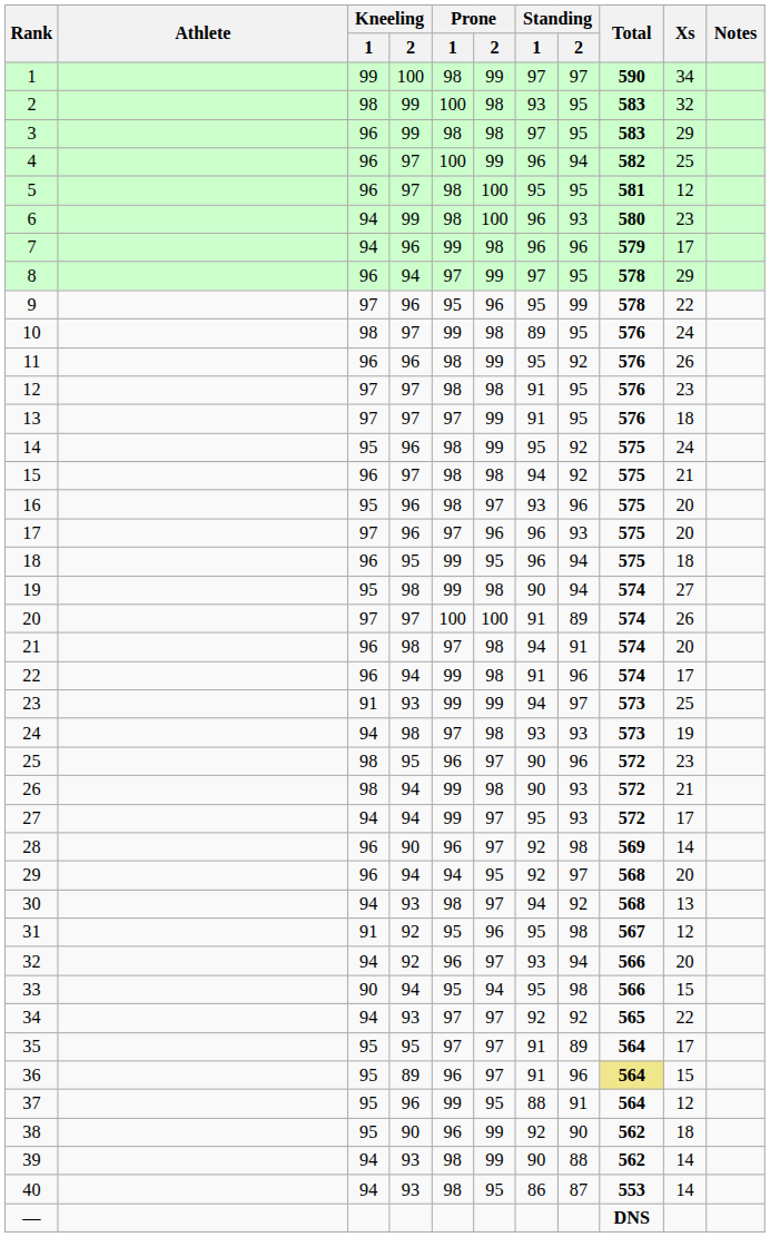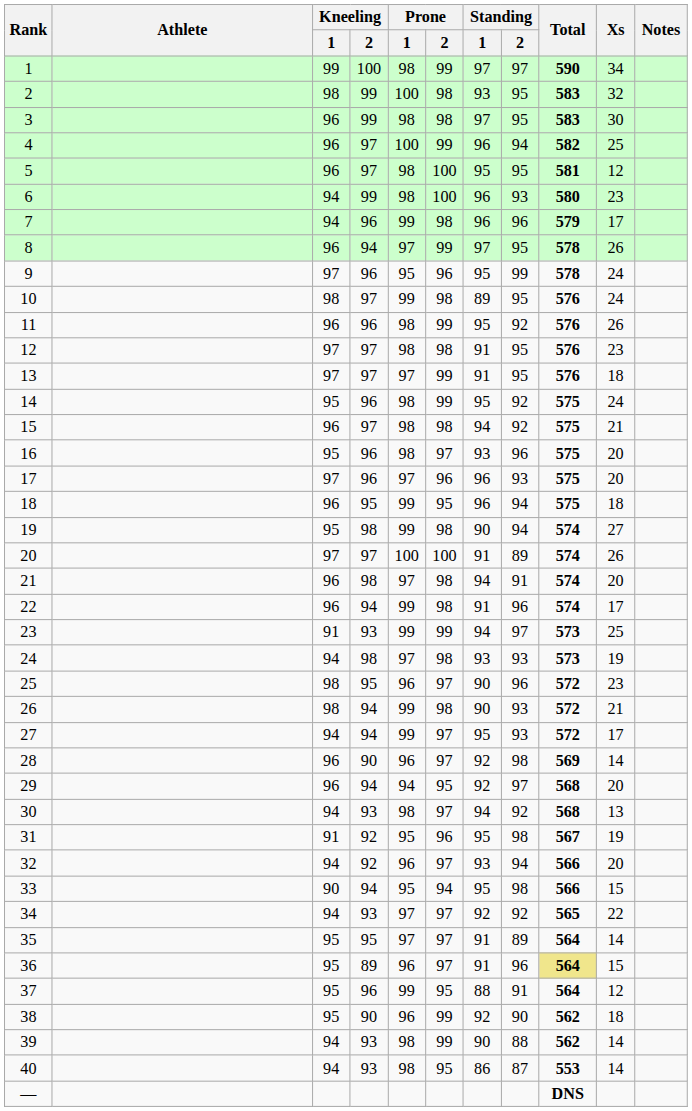 <table class="wikitable" style="text-align:center">
 <tr>
 <th rowspan=2 width=40>Rank</th>
 <th rowspan=2 width=250>Athlete</th>
 <th colspan=2>Kneeling</th>
 <th colspan=2>Prone</th>
 <th colspan=2>Standing</th>
 <th rowspan=2 width=50>Total</th>
 <th rowspan=2 width=30>Xs</th>
 <th rowspan=2 width=45>Notes</th>
 </tr>
 <tr>
 <th width=30>1</th>
 <th width=30>2</th>
 <th width=30>1</th>
 <th width=30>2</th>
 <th width=30>1</th>
 <th width=30>2</th>
 </tr>
 <tr bgcolor=ccffcc>
 <td>1</td>
 <td align=left></td>
 <td>99</td>
 <td>100</td>
 <td>98</td>
 <td>99</td>
 <td>97</td>
 <td>97</td>
 <td><strong>590</strong></td>
 <td>34</td>
 <td></td>
 </tr>
 <tr bgcolor=ccffcc>
 <td>2</td>
 <td align=left></td>
 <td>98</td>
 <td>99</td>
 <td>100</td>
 <td>98</td>
 <td>93</td>
 <td>95</td>
 <td><strong>583</strong></td>
 <td>32</td>
 <td></td>
 </tr>
 <tr bgcolor=ccffcc>
 <td>3</td>
 <td align=left></td>
 <td>96</td>
 <td>99</td>
 <td>98</td>
 <td>98</td>
 <td>97</td>
 <td>95</td>
 <td><strong>583</strong></td>
-<td>29</td>
+<td>30</td>
 <td></td>
 </tr>
 <tr bgcolor=ccffcc>
 <td>4</td>
 <td align=left></td>
 <td>96</td>
 <td>97</td>
 <td>100</td>
 <td>99</td>
 <td>96</td>
 <td>94</td>
 <td><strong>582</strong></td>
 <td>25</td>
 <td></td>
 </tr>
 <tr bgcolor=ccffcc>
 <td>5</td>
 <td align=left></td>
 <td>96</td>
 <td>97</td>
 <td>98</td>
 <td>100</td>
 <td>95</td>
 <td>95</td>
 <td><strong>581</strong></td>
 <td>12</td>
 <td></td>
 </tr>
 <tr bgcolor=ccffcc>
 <td>6</td>
 <td align=left></td>
 <td>94</td>
 <td>99</td>
 <td>98</td>
 <td>100</td>
 <td>96</td>
 <td>93</td>
 <td><strong>580</strong></td>
 <td>23</td>
 <td></td>
 </tr>
 <tr bgcolor=ccffcc>
 <td>7</td>
 <td align=left></td>
 <td>94</td>
 <td>96</td>
 <td>99</td>
 <td>98</td>
 <td>96</td>
 <td>96</td>
 <td><strong>579</strong></td>
 <td>17</td>
 <td></td>
 </tr>
 <tr bgcolor=ccffcc>
 <td>8</td>
 <td align=left></td>
 <td>96</td>
 <td>94</td>
 <td>97</td>
 <td>99</td>
 <td>97</td>
 <td>95</td>
 <td><strong>578</strong></td>
-<td>29</td>
+<td>26</td>
 <td></td>
 </tr>
 <tr>
 <td>9</td>
 <td align=left></td>
 <td>97</td>
 <td>96</td>
 <td>95</td>
 <td>96</td>
 <td>95</td>
 <td>99</td>
 <td><strong>578</strong></td>
-<td>22</td>
+<td>24</td>
 <td></td>
 </tr>
 <tr>
 <td>10</td>
 <td align=left></td>
 <td>98</td>
 <td>97</td>
 <td>99</td>
 <td>98</td>
 <td>89</td>
 <td>95</td>
 <td><strong>576</strong></td>
 <td>24</td>
 <td></td>
 </tr>
 <tr>
 <td>11</td>
 <td align=left></td>
 <td>96</td>
 <td>96</td>
 <td>98</td>
 <td>99</td>
 <td>95</td>
 <td>92</td>
 <td><strong>576</strong></td>
 <td>26</td>
 <td></td>
 </tr>
 <tr>
 <td>12</td>
 <td align=left></td>
 <td>97</td>
 <td>97</td>
 <td>98</td>
 <td>98</td>
 <td>91</td>
 <td>95</td>
 <td><strong>576</strong></td>
 <td>23</td>
 <td></td>
 </tr>
 <tr>
 <td>13</td>
 <td align=left></td>
 <td>97</td>
 <td>97</td>
 <td>97</td>
 <td>99</td>
 <td>91</td>
 <td>95</td>
 <td><strong>576</strong></td>
 <td>18</td>
 <td></td>
 </tr>
 <tr>
 <td>14</td>
 <td align=left></td>
 <td>95</td>
 <td>96</td>
 <td>98</td>
 <td>99</td>
 <td>95</td>
 <td>92</td>
 <td><strong>575</strong></td>
 <td>24</td>
 <td></td>
 </tr>
 <tr>
 <td>15</td>
 <td align=left></td>
 <td>96</td>
 <td>97</td>
 <td>98</td>
 <td>98</td>
 <td>94</td>
 <td>92</td>
 <td><strong>575</strong></td>
 <td>21</td>
 <td></td>
 </tr>
 <tr>
 <td>16</td>
 <td align=left></td>
 <td>95</td>
 <td>96</td>
 <td>98</td>
 <td>97</td>
 <td>93</td>
 <td>96</td>
 <td><strong>575</strong></td>
 <td>20</td>
 <td></td>
 </tr>
 <tr>
 <td>17</td>
 <td align=left></td>
 <td>97</td>
 <td>96</td>
 <td>97</td>
 <td>96</td>
 <td>96</td>
 <td>93</td>
 <td><strong>575</strong></td>
 <td>20</td>
 <td></td>
 </tr>
 <tr>
 <td>18</td>
 <td align=left></td>
 <td>96</td>
 <td>95</td>
 <td>99</td>
 <td>95</td>
 <td>96</td>
 <td>94</td>
 <td><strong>575</strong></td>
 <td>18</td>
 <td></td>
 </tr>
 <tr>
 <td>19</td>
 <td align=left></td>
 <td>95</td>
 <td>98</td>
 <td>99</td>
 <td>98</td>
 <td>90</td>
 <td>94</td>
 <td><strong>574</strong></td>
 <td>27</td>
 <td></td>
 </tr>
 <tr>
 <td>20</td>
 <td align=left></td>
 <td>97</td>
 <td>97</td>
 <td>100</td>
 <td>100</td>
 <td>91</td>
 <td>89</td>
 <td><strong>574</strong></td>
 <td>26</td>
 <td></td>
 </tr>
 <tr>
 <td>21</td>
 <td align=left></td>
 <td>96</td>
 <td>98</td>
 <td>97</td>
 <td>98</td>
 <td>94</td>
 <td>91</td>
 <td><strong>574</strong></td>
 <td>20</td>
 <td></td>
 </tr>
 <tr>
 <td>22</td>
 <td align=left></td>
 <td>96</td>
 <td>94</td>
 <td>99</td>
 <td>98</td>
 <td>91</td>
 <td>96</td>
 <td><strong>574</strong></td>
 <td>17</td>
 <td></td>
 </tr>
 <tr>
 <td>23</td>
 <td align=left></td>
 <td>91</td>
 <td>93</td>
 <td>99</td>
 <td>99</td>
 <td>94</td>
 <td>97</td>
 <td><strong>573</strong></td>
 <td>25</td>
 <td></td>
 </tr>
 <tr>
 <td>24</td>
 <td align=left></td>
 <td>94</td>
 <td>98</td>
 <td>97</td>
 <td>98</td>
 <td>93</td>
 <td>93</td>
 <td><strong>573</strong></td>
 <td>19</td>
 <td></td>
 </tr>
 <tr>
 <td>25</td>
 <td align=left></td>
 <td>98</td>
 <td>95</td>
 <td>96</td>
 <td>97</td>
 <td>90</td>
 <td>96</td>
 <td><strong>572</strong></td>
 <td>23</td>
 <td></td>
 </tr>
 <tr>
 <td>26</td>
 <td align=left></td>
 <td>98</td>
 <td>94</td>
 <td>99</td>
 <td>98</td>
 <td>90</td>
 <td>93</td>
 <td><strong>572</strong></td>
 <td>21</td>
 <td></td>
 </tr>
 <tr>
 <td>27</td>
 <td align=left></td>
 <td>94</td>
 <td>94</td>
 <td>99</td>
 <td>97</td>
 <td>95</td>
 <td>93</td>
 <td><strong>572</strong></td>
 <td>17</td>
 <td></td>
 </tr>
 <tr>
 <td>28</td>
 <td align=left></td>
 <td>96</td>
 <td>90</td>
 <td>96</td>
 <td>97</td>
 <td>92</td>
 <td>98</td>
 <td><strong>569</strong></td>
 <td>14</td>
 <td></td>
 </tr>
 <tr>
 <td>29</td>
 <td align=left></td>
 <td>96</td>
 <td>94</td>
 <td>94</td>
 <td>95</td>
 <td>92</td>
 <td>97</td>
 <td><strong>568</strong></td>
 <td>20</td>
 <td></td>
 </tr>
 <tr>
 <td>30</td>
 <td align=left></td>
 <td>94</td>
 <td>93</td>
 <td>98</td>
 <td>97</td>
 <td>94</td>
 <td>92</td>
 <td><strong>568</strong></td>
 <td>13</td>
 <td></td>
 </tr>
 <tr>
 <td>31</td>
 <td align=left></td>
 <td>91</td>
 <td>92</td>
 <td>95</td>
 <td>96</td>
 <td>95</td>
 <td>98</td>
 <td><strong>567</strong></td>
-<td>12</td>
+<td>19</td>
 <td></td>
 </tr>
 <tr>
 <td>32</td>
 <td align=left></td>
 <td>94</td>
 <td>92</td>
 <td>96</td>
 <td>97</td>
 <td>93</td>
 <td>94</td>
 <td><strong>566</strong></td>
 <td>20</td>
 <td></td>
 </tr>
 <tr>
 <td>33</td>
 <td align=left></td>
 <td>90</td>
 <td>94</td>
 <td>95</td>
 <td>94</td>
 <td>95</td>
 <td>98</td>
 <td><strong>566</strong></td>
 <td>15</td>
 <td></td>
 </tr>
 <tr>
 <td>34</td>
 <td align=left></td>
 <td>94</td>
 <td>93</td>
 <td>97</td>
 <td>97</td>
 <td>92</td>
 <td>92</td>
 <td><strong>565</strong></td>
 <td>22</td>
 <td></td>
 </tr>
 <tr>
 <td>35</td>
 <td align=left></td>
 <td>95</td>
 <td>95</td>
 <td>97</td>
 <td>97</td>
 <td>91</td>
 <td>89</td>
 <td><strong>564</strong></td>
-<td>17</td>
+<td>14</td>
 <td></td>
 </tr>
 <tr>
 <td>36</td>
 <td align=left></td>
 <td>95</td>
 <td>89</td>
 <td>96</td>
 <td>97</td>
 <td>91</td>
 <td>96</td>
 <td style="background: khaki;"><strong>564</strong></td>
 <td>15</td>
 <td></td>
 </tr>
 <tr>
 <td>37</td>
 <td align=left></td>
 <td>95</td>
 <td>96</td>
 <td>99</td>
 <td>95</td>
 <td>88</td>
 <td>91</td>
 <td><strong>564</strong></td>
 <td>12</td>
 <td></td>
 </tr>
 <tr>
 <td>38</td>
 <td align=left></td>
 <td>95</td>
 <td>90</td>
 <td>96</td>
 <td>99</td>
 <td>92</td>
 <td>90</td>
 <td><strong>562</strong></td>
 <td>18</td>
 <td></td>
 </tr>
 <tr>
 <td>39</td>
 <td align=left></td>
 <td>94</td>
 <td>93</td>
 <td>98</td>
 <td>99</td>
 <td>90</td>
 <td>88</td>
 <td><strong>562</strong></td>
 <td>14</td>
 <td></td>
 </tr>
 <tr>
 <td>40</td>
 <td align=left></td>
 <td>94</td>
 <td>93</td>
 <td>98</td>
 <td>95</td>
 <td>86</td>
 <td>87</td>
 <td><strong>553</strong></td>
 <td>14</td>
 <td></td>
 </tr>
 <tr>
 <td>—</td>
 <td align=left></td>
 <td></td>
 <td></td>
 <td></td>
 <td></td>
 <td></td>
 <td></td>
 <td><strong>DNS</strong></td>
 <td></td>
 <td></td>
 </tr>
 </table>
